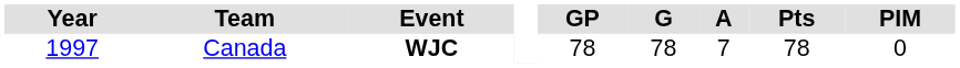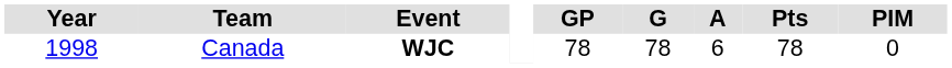 <table border="0" cellpadding="1" cellspacing="0" style="text-align:center; width:40em">
 <tr ALIGN="center" bgcolor="#e0e0e0">
 <th>Year</th>
 <th>Team</th>
 <th>Event</th>
 <th ALIGN="center" rowspan="99" bgcolor="#ffffff"> </th>
 <th>GP</th>
 <th>G</th>
 <th>A</th>
 <th>Pts</th>
 <th>PIM</th>
 </tr>
 <tr>
-<td><a href='#'>1997</a></td>
+<td><a href='#'>1998</a></td>
 <td><a href='#'>Canada</a></td>
 <td><strong>WJC</strong></td>
 <td>78</td>
 <td>78</td>
-<td>7</td>
+<td>6</td>
 <td>78</td>
 <td>0</td>
 </tr>
 </table>
